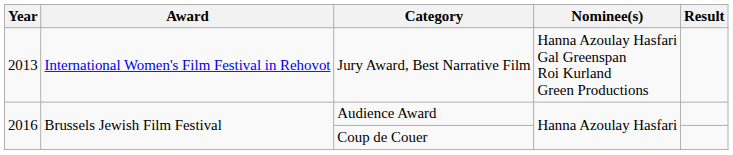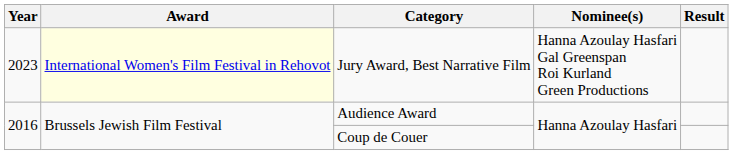 <table class="wikitable">
 <tr>
 <th>Year</th>
 <th>Award</th>
 <th>Category</th>
 <th>Nominee(s)</th>
 <th>Result</th>
 </tr>
 <tr>
-<td>2013</td>
-<td><a href='#'>International Women's Film Festival in Rehovot</a></td>
+<td>2023</td>
+<td style="background: lightyellow;"><a href='#'>International Women's Film Festival in Rehovot</a></td>
 <td>Jury Award, Best Narrative Film</td>
 <td>Hanna Azoulay Hasfari <br>Gal Greenspan <br>Roi Kurland <br>Green Productions</td>
 <td></td>
 </tr>
 <tr>
 <td rowspan="2">2016</td>
 <td rowspan="2">Brussels Jewish Film Festival</td>
 <td>Audience Award</td>
 <td rowspan="2">Hanna Azoulay Hasfari</td>
 <td></td>
 </tr>
 <tr>
 <td>Coup de Couer</td>
 <td></td>
 </tr>
 </table>
